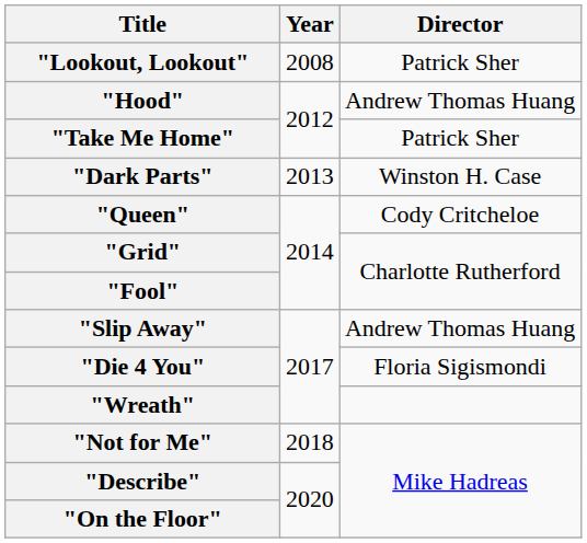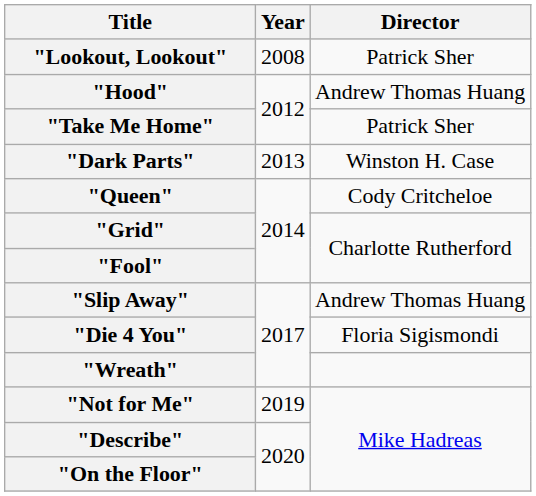 <table class="wikitable plainrowheaders" style="text-align:center;">
 <tr>
 <th scope="col" style="width:11em;">Title</th>
 <th>Year</th>
 <th>Director</th>
 </tr>
 <tr>
 <th scope="row">"Lookout, Lookout"</th>
 <td>2008</td>
 <td>Patrick Sher</td>
 </tr>
 <tr>
 <th scope="row">"Hood"</th>
 <td rowspan="2">2012</td>
 <td>Andrew Thomas Huang</td>
 </tr>
 <tr>
 <th scope="row">"Take Me Home"</th>
 <td>Patrick Sher</td>
 </tr>
 <tr>
 <th scope="row">"Dark Parts"</th>
 <td>2013</td>
 <td>Winston H. Case</td>
 </tr>
 <tr>
 <th scope="row">"Queen"</th>
 <td rowspan="3">2014</td>
 <td>Cody Critcheloe</td>
 </tr>
 <tr>
 <th scope="row">"Grid"</th>
 <td rowspan="2">Charlotte Rutherford</td>
 </tr>
 <tr>
 <th scope="row">"Fool"</th>
 </tr>
 <tr>
 <th scope="row">"Slip Away"</th>
 <td rowspan="3">2017</td>
 <td>Andrew Thomas Huang</td>
 </tr>
 <tr>
 <th scope="row">"Die 4 You"</th>
 <td>Floria Sigismondi</td>
 </tr>
 <tr>
 <th scope="row">"Wreath"</th>
 <td></td>
 </tr>
 <tr>
 <th scope="row">"Not for Me"</th>
-<td>2018</td>
+<td>2019</td>
 <td rowspan="3"><a href='#'>Mike Hadreas</a></td>
 </tr>
 <tr>
 <th scope="row">"Describe"</th>
 <td rowspan="2">2020</td>
 </tr>
 <tr>
 <th scope="row">"On the Floor"</th>
 </tr>
 </table>
